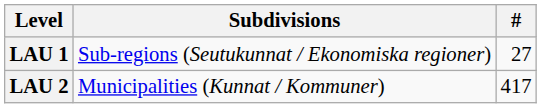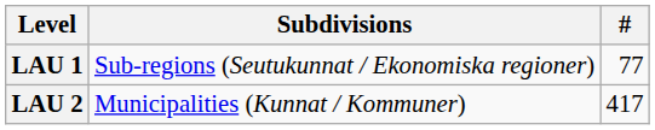 <table class="wikitable">
 <tr>
 <th>Level</th>
 <th>Subdivisions</th>
 <th>#</th>
 </tr>
 <tr>
 <th>LAU 1</th>
 <td><a href='#'>Sub-regions</a> (<em>Seutukunnat / Ekonomiska regioner</em>)</td>
-<td align="right">27</td>
+<td align="right">77</td>
 </tr>
 <tr>
 <th>LAU 2</th>
 <td><a href='#'>Municipalities</a> (<em>Kunnat / Kommuner</em>)</td>
 <td align="right">417</td>
 </tr>
 </table>
